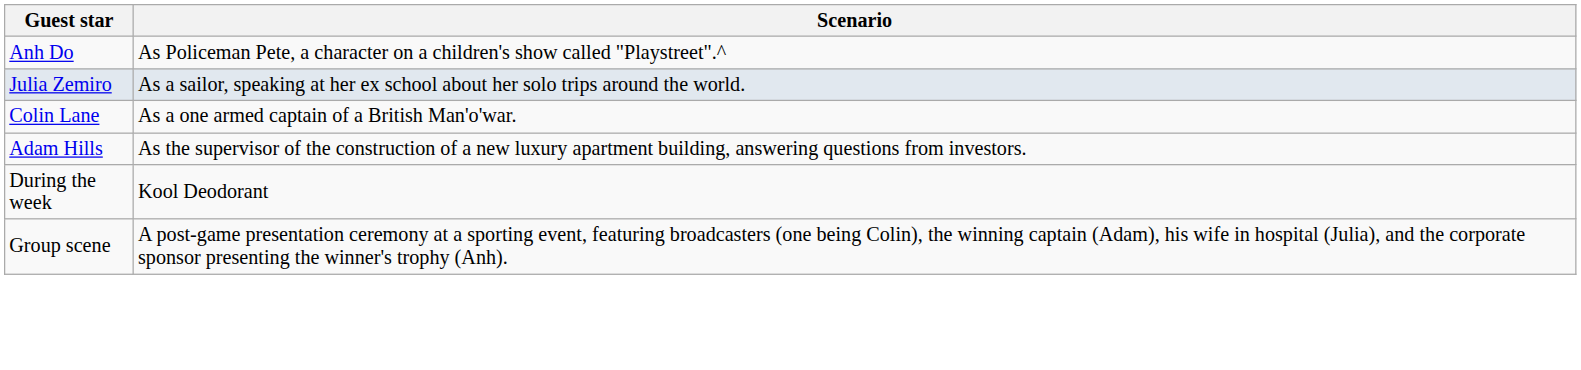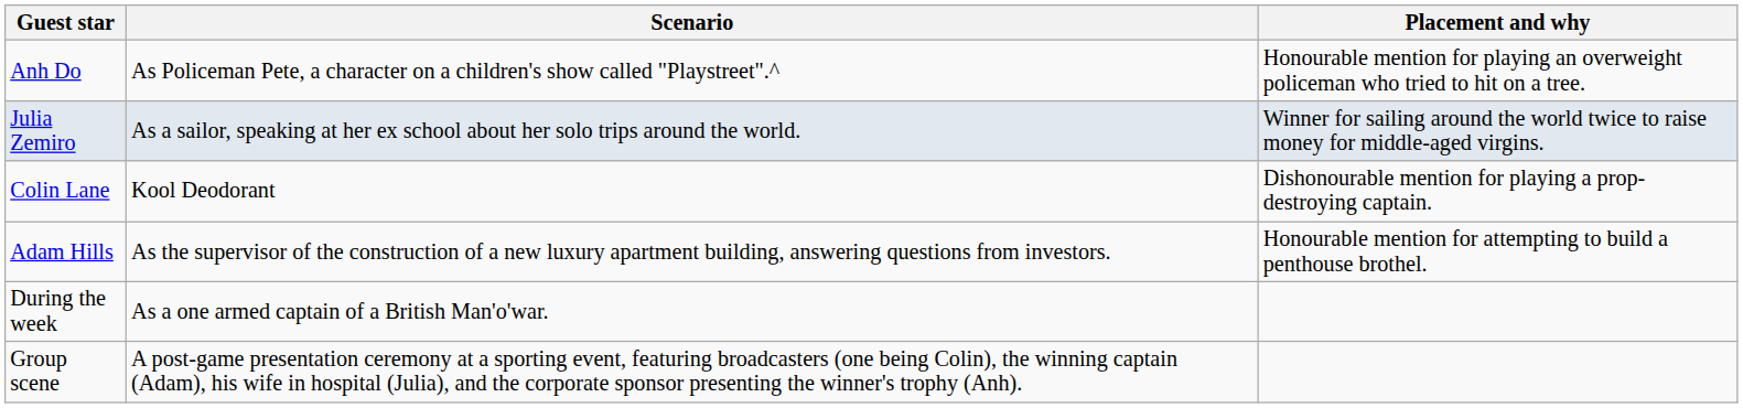 <table class="wikitable">
 <tr>
 <th>Guest star</th>
 <th>Scenario</th>
+<th>Placement and why</th>
 </tr>
 <tr>
 <td><a href='#'>Anh Do</a></td>
 <td>As Policeman Pete, a character on a children's show called "Playstreet".^</td>
+<td>Honourable mention for playing an overweight policeman who tried to hit on a tree.</td>
 </tr>
 <tr style="background:#E1E8EF;">
 <td><a href='#'>Julia Zemiro</a></td>
 <td>As a sailor, speaking at her ex school about her solo trips around the world.</td>
+<td>Winner for sailing around the world twice to raise money for middle-aged virgins.</td>
 </tr>
 <tr>
 <td><a href='#'>Colin Lane</a></td>
-<td>As a one armed captain of a British Man'o'war.</td>
+<td>Kool Deodorant</td>
+<td>Dishonourable mention for playing a prop-destroying captain.</td>
 </tr>
 <tr>
 <td><a href='#'>Adam Hills</a></td>
 <td>As the supervisor of the construction of a new luxury apartment building, answering questions from investors.</td>
+<td>Honourable mention for attempting to build a penthouse brothel.</td>
 </tr>
 <tr>
 <td>During the week</td>
-<td>Kool Deodorant</td>
+<td>As a one armed captain of a British Man'o'war.</td>
+<td></td>
 </tr>
 <tr>
 <td>Group scene</td>
 <td>A post-game presentation ceremony at a sporting event, featuring broadcasters (one being Colin), the winning captain (Adam), his wife in hospital (Julia), and the corporate sponsor presenting the winner's trophy (Anh).</td>
+<td></td>
 </tr>
 </table>
